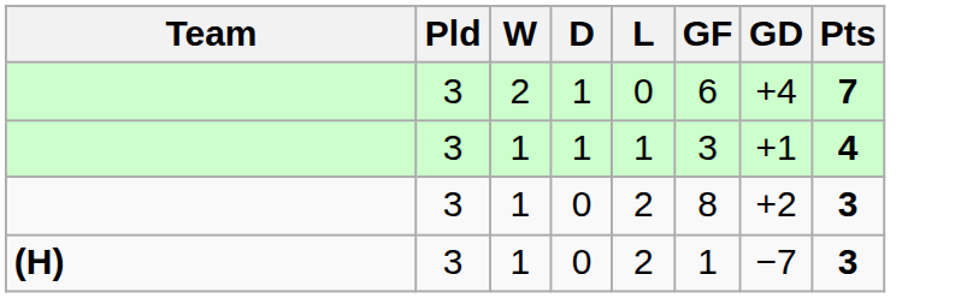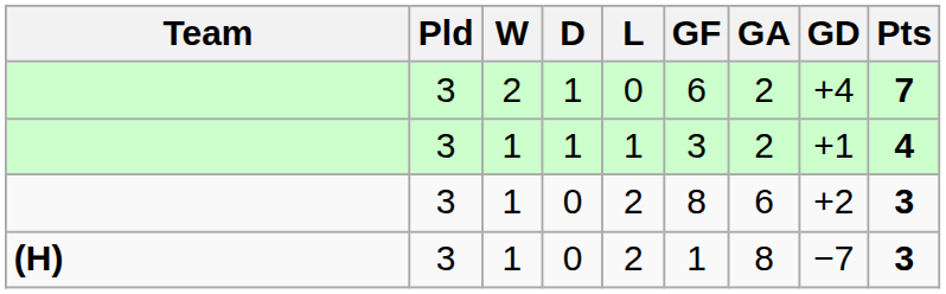 <table class="wikitable" style="text-align: center;">
 <tr>
 <th width="175">Team</th>
 <th width="20">Pld</th>
 <th width="20">W</th>
 <th width="20">D</th>
 <th width="20">L</th>
 <th width="20">GF</th>
+<th width="20">GA</th>
 <th width="20">GD</th>
 <th width="20">Pts</th>
 </tr>
 <tr bgcolor="#ccffcc">
 <td align=left></td>
 <td>3</td>
 <td>2</td>
 <td>1</td>
 <td>0</td>
 <td>6</td>
+<td>2</td>
 <td>+4</td>
 <td><strong>7</strong></td>
 </tr>
 <tr bgcolor="#ccffcc">
 <td align=left></td>
 <td>3</td>
 <td>1</td>
 <td>1</td>
 <td>1</td>
 <td>3</td>
+<td>2</td>
 <td>+1</td>
 <td><strong>4</strong></td>
 </tr>
 <tr>
 <td align=left></td>
 <td>3</td>
 <td>1</td>
 <td>0</td>
 <td>2</td>
 <td>8</td>
+<td>6</td>
 <td>+2</td>
 <td><strong>3</strong></td>
 </tr>
 <tr>
 <td align=left> <strong>(H)</strong></td>
 <td>3</td>
 <td>1</td>
 <td>0</td>
 <td>2</td>
 <td>1</td>
+<td>8</td>
 <td>−7</td>
 <td><strong>3</strong></td>
 </tr>
 </table>
